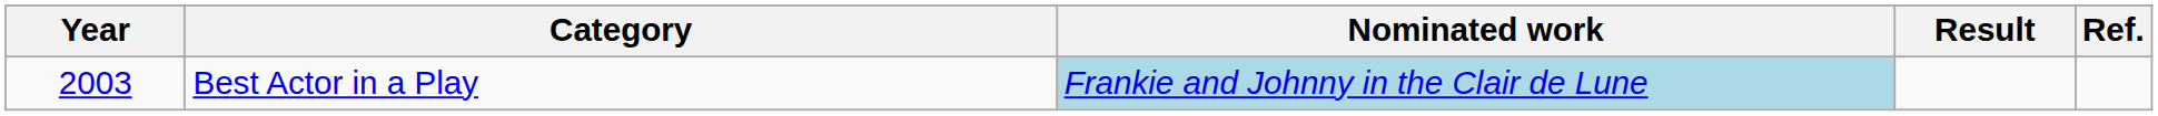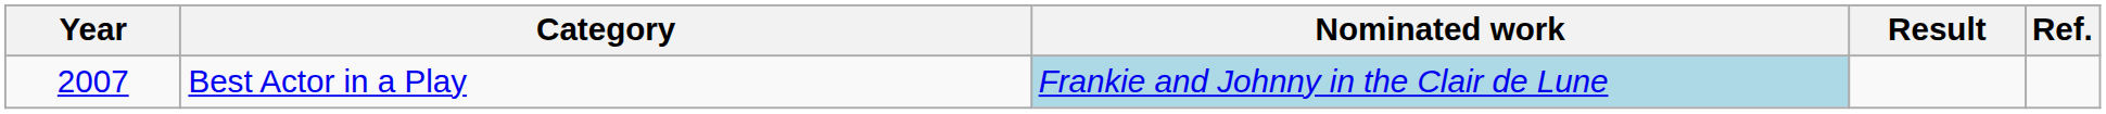 <table class=wikitable>
 <tr>
 <th scope="col" style="width:5em;">Year</th>
 <th scope="col" style="width:26em;">Category</th>
 <th scope="col" style="width:25em;">Nominated work</th>
 <th scope="col" style="width:5em;">Result</th>
 <th>Ref.</th>
 </tr>
 <tr>
-<td style="text-align:center;"><a href='#'>2003</a></td>
+<td style="text-align:center;"><a href='#'>2007</a></td>
 <td><a href='#'>Best Actor in a Play</a></td>
 <td style="background: lightblue;"><em><a href='#'>Frankie and Johnny in the Clair de Lune</a></em></td>
 <td></td>
 <td></td>
 </tr>
 </table>
